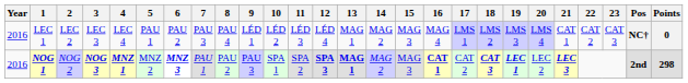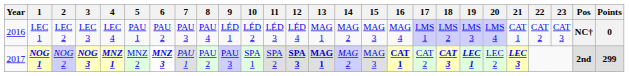 <table class="wikitable" style="text-align:center; font-size:85%">
 <tr>
 <th>Year</th>
 <th>1</th>
 <th>2</th>
 <th>3</th>
 <th>4</th>
 <th>5</th>
 <th>6</th>
 <th>7</th>
 <th>8</th>
 <th>9</th>
 <th>10</th>
 <th>11</th>
 <th>12</th>
 <th>13</th>
 <th>14</th>
 <th>15</th>
 <th>16</th>
 <th>17</th>
 <th>18</th>
 <th>19</th>
 <th>20</th>
 <th>21</th>
 <th>22</th>
 <th>23</th>
 <th>Pos</th>
 <th>Points</th>
 </tr>
 <tr>
 <td><a href='#'>2016</a></td>
 <td><a href='#'>LEC<br>1</a></td>
 <td><a href='#'>LEC<br>2</a></td>
 <td><a href='#'>LEC<br>3</a></td>
 <td><a href='#'>LEC<br>4</a></td>
 <td><a href='#'>PAU<br>1</a></td>
 <td><a href='#'>PAU<br>2</a></td>
 <td><a href='#'>PAU<br>3</a></td>
 <td><a href='#'>PAU<br>4</a></td>
 <td><a href='#'>LÉD<br>1</a></td>
 <td><a href='#'>LÉD<br>2</a></td>
 <td><a href='#'>LÉD<br>3</a></td>
 <td><a href='#'>LÉD<br>4</a></td>
 <td><a href='#'>MAG<br>1</a></td>
 <td><a href='#'>MAG<br>2</a></td>
 <td><a href='#'>MAG<br>3</a></td>
 <td><a href='#'>MAG<br>4</a></td>
 <td style="background:#CFCFFF;"><a href='#'>LMS<br>1</a><br></td>
 <td style="background:#CFCFFF;"><a href='#'>LMS<br>2</a><br></td>
 <td style="background:#CFCFFF;"><a href='#'>LMS<br>3</a><br></td>
 <td style="background:#CFCFFF;"><a href='#'>LMS<br>4</a><br></td>
 <td><a href='#'>CAT<br>1</a></td>
 <td><a href='#'>CAT<br>2</a></td>
 <td><a href='#'>CAT<br>3</a></td>
 <th>NC†</th>
 <th>0</th>
 </tr>
 <tr>
-<td><a href='#'>2016</a></td>
+<td><a href='#'>2017</a></td>
 <td style="background:#FFFFBF;"><strong><em><a href='#'>NOG<br>1</a></em></strong><br></td>
 <td style="background:#CFCFFF;"><em><a href='#'>NOG<br>2</a></em><br></td>
 <td style="background:#FFFFBF;"><strong><em><a href='#'>NOG<br>3</a></em></strong><br></td>
 <td style="background:#FFFFBF;"><strong><em><a href='#'>MNZ<br>1</a></em></strong><br></td>
 <td style="background:#DFFFDF;"><a href='#'>MNZ<br>2</a><br></td>
 <td style="background:#FFFFFF;"><strong><em><a href='#'>MNZ<br>3</a></em></strong><br></td>
 <td style="background:#DFDFDF;"><em><a href='#'>PAU<br>1</a></em><br></td>
 <td style="background:#DFFFDF;"><a href='#'>PAU<br>2</a><br></td>
 <td style="background:#CFCFFF;"><a href='#'>PAU<br>3</a><br></td>
 <td style="background:#DFFFDF;"><a href='#'>SPA<br>1</a><br></td>
 <td style="background:#DFDFDF;"><a href='#'>SPA<br>2</a><br></td>
 <td style="background:#DFDFDF;"><strong><a href='#'>SPA<br>3</a><br></strong></td>
 <td style="background:#DFDFDF;"><strong><a href='#'>MAG<br>1</a></strong><br></td>
 <td style="background:#CFCFFF;"><em><a href='#'>MAG<br>2</a></em><br></td>
 <td style="background:#DFDFDF;"><a href='#'>MAG<br>3</a><br></td>
 <td style="background:#FFFFBF;"><strong><a href='#'>CAT<br>1</a></strong><br></td>
 <td style="background:#DFFFDF;"><a href='#'>CAT<br>2</a><br></td>
 <td style="background:#FFFFBF;"><strong><em><a href='#'>CAT<br>3</a></em></strong><br></td>
 <td style="background:#DFFFDF;"><strong><em><a href='#'>LEC<br>1</a></em></strong><br></td>
 <td style="background:#DFFFDF;"><a href='#'>LEC<br>2</a><br></td>
 <td style="background:#FFFFBF;"><strong><em><a href='#'>LEC<br>3</a></em></strong><br></td>
 <td colspan=2></td>
 <th style="background:#DFDFDF;">2nd</th>
-<th style="background:#DFDFDF;">298</th>
+<th style="background:#DFDFDF;">299</th>
 </tr>
 </table>
